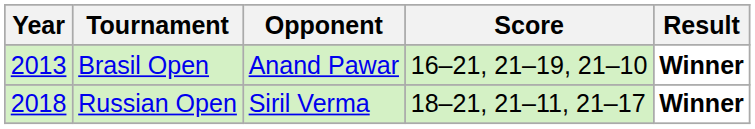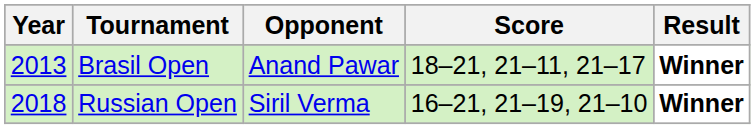 <table class="sortable wikitable" style="font-size: 90%;">
 <tr>
 <th>Year</th>
 <th>Tournament</th>
 <th>Opponent</th>
 <th>Score</th>
 <th>Result</th>
 </tr>
 <tr style="background:#D4F1C5">
 <td align="center"><a href='#'>2013</a></td>
 <td align="left"><a href='#'>Brasil Open</a></td>
 <td align="left"> <a href='#'>Anand Pawar</a></td>
-<td align="left">16–21, 21–19, 21–10</td>
+<td align="left">18–21, 21–11, 21–17</td>
 <td style="text-align:left; background:white"> <strong>Winner</strong></td>
 </tr>
 <tr style="background:#D4F1C5">
 <td align="center"><a href='#'>2018</a></td>
 <td align="left"><a href='#'>Russian Open</a></td>
 <td align="left"> <a href='#'>Siril Verma</a></td>
-<td align="left">18–21, 21–11, 21–17</td>
+<td align="left">16–21, 21–19, 21–10</td>
 <td style="text-align:left; background:white"> <strong>Winner</strong></td>
 </tr>
 </table>
